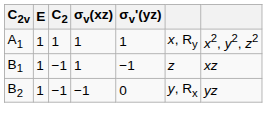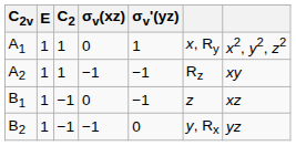 <table class="wikitable">
 <tr>
 <th>C<sub>2v</sub></th>
 <th>E</th>
 <th>C<sub>2</sub></th>
 <th>σ<sub>v</sub>(xz)</th>
 <th>σ<sub>v</sub>'(yz)</th>
 <th></th>
 <th></th>
 </tr>
 <tr>
 <td>A<sub>1</sub></td>
 <td>1</td>
 <td>1</td>
-<td>1</td>
+<td>0</td>
 <td>1</td>
 <td><em>x</em>, R<sub>y</sub></td>
 <td><em>x</em><sup>2</sup>, <em>y</em><sup>2</sup>, <em>z</em><sup>2</sup></td>
 </tr>
 <tr>
+<td>A<sub>2</sub></td>
+<td>1</td>
+<td>1</td>
+<td>−1</td>
+<td>−1</td>
+<td>R<sub>z</sub></td>
+<td><em>xy</em></td>
+</tr>
+<tr>
 <td>B<sub>1</sub></td>
 <td>1</td>
 <td>−1</td>
-<td>1</td>
+<td>0</td>
 <td>−1</td>
 <td><em>z</em></td>
 <td><em>xz</em></td>
 </tr>
 <tr>
 <td>B<sub>2</sub></td>
 <td>1</td>
 <td>−1</td>
 <td>−1</td>
 <td>0</td>
 <td><em>y</em>, R<sub>x</sub></td>
 <td><em>yz</em></td>
 </tr>
 </table>
